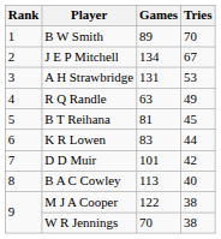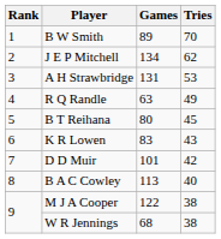 <table class="wikitable sortable">
 <tr>
 <th>Rank</th>
 <th>Player</th>
 <th>Games</th>
 <th>Tries</th>
 </tr>
 <tr>
 <td>1</td>
 <td>B W Smith</td>
 <td>89</td>
 <td>70</td>
 </tr>
 <tr>
 <td>2</td>
 <td>J E P Mitchell</td>
 <td>134</td>
-<td>67</td>
+<td>62</td>
 </tr>
 <tr>
 <td>3</td>
 <td>A H Strawbridge</td>
 <td>131</td>
 <td>53</td>
 </tr>
 <tr>
 <td>4</td>
 <td>R Q Randle</td>
 <td>63</td>
 <td>49</td>
 </tr>
 <tr>
 <td>5</td>
 <td>B T Reihana</td>
-<td>81</td>
+<td>80</td>
 <td>45</td>
 </tr>
 <tr>
 <td>6</td>
 <td>K R Lowen</td>
 <td>83</td>
-<td>44</td>
+<td>43</td>
 </tr>
 <tr>
 <td>7</td>
 <td>D D Muir</td>
 <td>101</td>
 <td>42</td>
 </tr>
 <tr>
 <td>8</td>
 <td>B A C Cowley</td>
 <td>113</td>
 <td>40</td>
 </tr>
 <tr>
 <td rowspan=2>9</td>
 <td>M J A Cooper</td>
 <td>122</td>
 <td>38</td>
 </tr>
 <tr>
 <td>W R Jennings</td>
-<td>70</td>
+<td>68</td>
 <td>38</td>
 </tr>
 </table>
